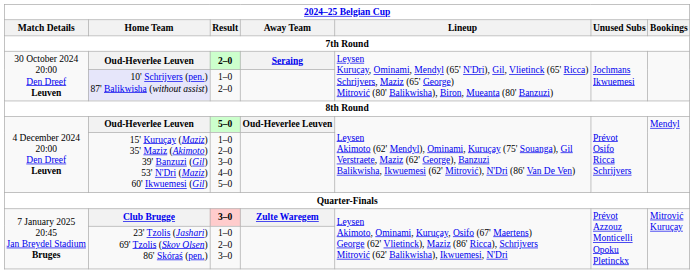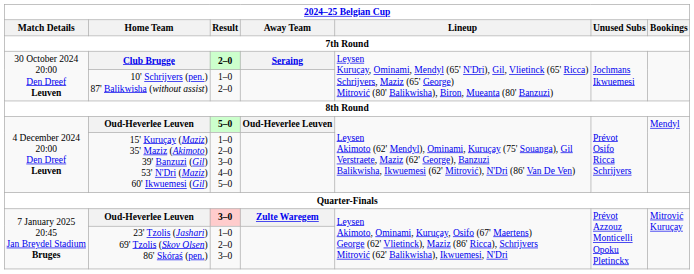 <table class="wikitable" style="font-size:85%">
 <tr>
 <td colspan="7" align="center" style="background:white;"><strong><a href='#'>2024–25 Belgian Cup</a></strong></td>
 </tr>
 <tr>
 <th>Match Details</th>
 <th>Home Team</th>
 <th>Result</th>
 <th>Away Team</th>
 <th>Lineup</th>
 <th>Unused Subs</th>
 <th>Bookings</th>
 </tr>
 <tr>
 <td style="background:white;" align="center" colspan="7"><strong>7th Round</strong></td>
 </tr>
 <tr>
 <td rowspan="2" align="center">30 October 2024<br>20:00<br><a href='#'>Den Dreef</a><br><strong>Leuven</strong><br></td>
-<th><strong>Oud-Heverlee Leuven</strong></th>
+<th><strong><a href='#'>Club Brugge</a></strong></th>
 <th style="background: #CCFFCC;">2–0</th>
 <th><strong><a href='#'>Seraing</a></strong></th>
 <td rowspan="2"><a href='#'>Leysen</a><br><a href='#'>Kuruçay</a>, <a href='#'>Ominami</a>, <a href='#'>Mendyl</a> (65' <a href='#'>N'Dri</a>), <a href='#'>Gil</a>, <a href='#'>Vlietinck</a> (65' <a href='#'>Ricca</a>)<br><a href='#'>Schrijvers</a>, <a href='#'>Maziz</a> (65' <a href='#'>George</a>)<br><a href='#'>Mitrović</a> (80' <a href='#'>Balikwisha</a>), <a href='#'>Biron</a>, <a href='#'>Mueanta</a> (80' <a href='#'>Banzuzi</a>)</td>
 <td rowspan="2"><a href='#'>Jochmans</a><br><a href='#'>Ikwuemesi</a></td>
 <td rowspan="2" valign="top"></td>
 </tr>
 <tr valign="top">
-<td align="right" style="background: lavender;">10' <a href='#'>Schrijvers</a> (<a href='#'>pen.</a>)<br>87' <a href='#'>Balikwisha</a> (<em>without assist</em>)</td>
+<td align="right">10' <a href='#'>Schrijvers</a> (<a href='#'>pen.</a>)<br>87' <a href='#'>Balikwisha</a> (<em>without assist</em>)</td>
 <td align="center">1–0<br>2–0</td>
 <td></td>
 </tr>
 <tr>
 <td style="background:white;" align="center" colspan="7"><strong>8th Round</strong></td>
 </tr>
 <tr>
 <td rowspan="2" align="center">4 December 2024<br>20:00<br><a href='#'>Den Dreef</a><br><strong>Leuven</strong><br></td>
 <th><strong>Oud-Heverlee Leuven</strong></th>
 <th style="background: #CCFFCC;">5–0</th>
 <th><strong>Oud-Heverlee Leuven</strong></th>
 <td rowspan="2"><a href='#'>Leysen</a><br><a href='#'>Akimoto</a> (62' <a href='#'>Mendyl</a>), <a href='#'>Ominami</a>, <a href='#'>Kuruçay</a> (75' <a href='#'>Souanga</a>), <a href='#'>Gil</a><br><a href='#'>Verstraete</a>, <a href='#'>Maziz</a> (62' <a href='#'>George</a>), <a href='#'>Banzuzi</a><br><a href='#'>Balikwisha</a>, <a href='#'>Ikwuemesi</a> (62' <a href='#'>Mitrović</a>), <a href='#'>N'Dri</a> (86' <a href='#'>Van De Ven</a>)</td>
 <td rowspan="2"><a href='#'>Prévot</a><br><a href='#'>Osifo</a><br><a href='#'>Ricca</a><br><a href='#'>Schrijvers</a></td>
 <td rowspan="2" valign="top"> <a href='#'>Mendyl</a></td>
 </tr>
 <tr valign="top">
 <td align="right">15' <a href='#'>Kuruçay</a> (<em><a href='#'>Maziz</a></em>)<br>35' <a href='#'>Maziz</a> (<em><a href='#'>Akimoto</a></em>)<br>39' <a href='#'>Banzuzi</a> (<em><a href='#'>Gil</a></em>)<br>53' <a href='#'>N'Dri</a> (<em><a href='#'>Maziz</a></em>)<br>60' <a href='#'>Ikwuemesi</a> (<em><a href='#'>Gil</a></em>)</td>
 <td align="center">1–0<br>2–0<br>3–0<br>4–0<br>5–0</td>
 <td></td>
 </tr>
 <tr>
 <td style="background:white;" align="center" colspan="7"><strong>Quarter-Finals</strong></td>
 </tr>
 <tr>
 <td rowspan="2" align="center">7 January 2025<br>20:45<br><a href='#'>Jan Breydel Stadium</a><br><strong>Bruges</strong><br></td>
-<th><strong><a href='#'>Club Brugge</a></strong></th>
+<th><strong>Oud-Heverlee Leuven</strong></th>
 <th style="background: #FFCCCC;">3–0</th>
 <th><strong><a href='#'>Zulte Waregem</a></strong></th>
 <td rowspan="2"><a href='#'>Leysen</a><br><a href='#'>Akimoto</a>, <a href='#'>Ominami</a>, <a href='#'>Kuruçay</a>, <a href='#'>Osifo</a> (67' <a href='#'>Maertens</a>)<br><a href='#'>George</a> (62' <a href='#'>Vlietinck</a>), <a href='#'>Maziz</a> (86' <a href='#'>Ricca</a>), <a href='#'>Schrijvers</a><br><a href='#'>Mitrović</a> (62' <a href='#'>Balikwisha</a>), <a href='#'>Ikwuemesi</a>, <a href='#'>N'Dri</a></td>
 <td rowspan="2"><a href='#'>Prévot</a><br><a href='#'>Azzouz</a><br><a href='#'>Monticelli</a><br><a href='#'>Opoku</a><br><a href='#'>Pletinckx</a></td>
 <td rowspan="2" valign="top"> <a href='#'>Mitrović</a><br> <a href='#'>Kuruçay</a></td>
 </tr>
 <tr valign="top">
 <td align="right">23' <a href='#'>Tzolis</a> (<em><a href='#'>Jashari</a></em>)<br>69' <a href='#'>Tzolis</a> (<em><a href='#'>Skov Olsen</a></em>)<br>86' <a href='#'>Skóraś</a> (<a href='#'>pen.</a>)</td>
 <td align="center">1–0<br>2–0<br>3–0</td>
 <td></td>
 </tr>
 </table>
